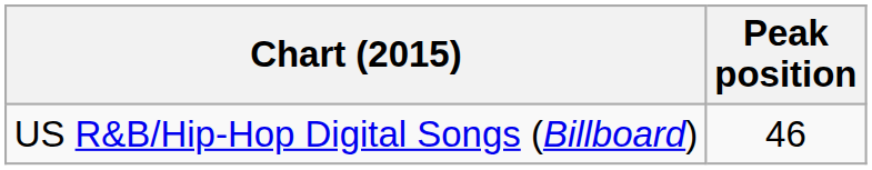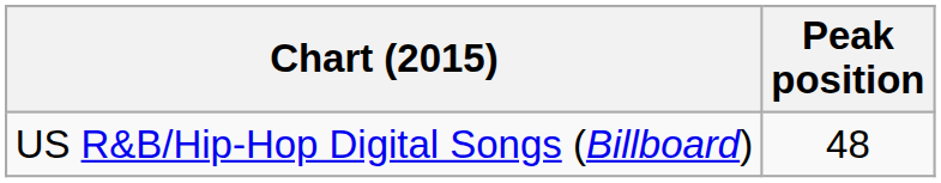 <table class="wikitable plainrowheaders sortable" style="text-align:center;">
 <tr>
 <th scope="col">Chart (2015)</th>
 <th scope="col">Peak<br>position</th>
 </tr>
 <tr>
 <td>US <a href='#'>R&B/Hip-Hop Digital Songs</a> (<a href='#'><em>Billboard</em></a>)</td>
-<td style="text-align:center;">46</td>
+<td style="text-align:center;">48</td>
 </tr>
 </table>
